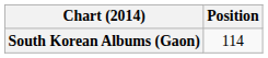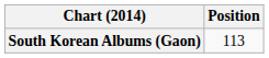 <table class="wikitable sortable plainrowheaders">
 <tr>
 <th scope="col">Chart (2014)</th>
 <th scope="col">Position</th>
 </tr>
 <tr>
 <th scope="row">South Korean Albums (Gaon)</th>
-<td style="text-align:center;">114</td>
+<td style="text-align:center;">113</td>
 </tr>
 </table>
